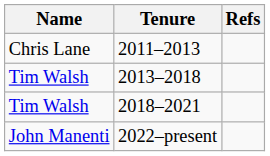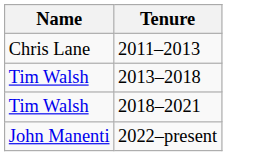 <table class="wikitable">
 <tr>
 <th>Name</th>
 <th>Tenure</th>
-<th>Refs</th>
 </tr>
 <tr>
 <td>Chris Lane</td>
 <td>2011–2013</td>
-<td align="center"></td>
 </tr>
 <tr>
 <td><a href='#'>Tim Walsh</a></td>
 <td>2013–2018</td>
-<td align="center"></td>
 </tr>
 <tr>
 <td><a href='#'>Tim Walsh</a></td>
 <td>2018–2021</td>
-<td align="center"></td>
 </tr>
 <tr>
 <td><a href='#'>John Manenti</a></td>
 <td>2022–present</td>
-<td align="center"></td>
 </tr>
 </table>
